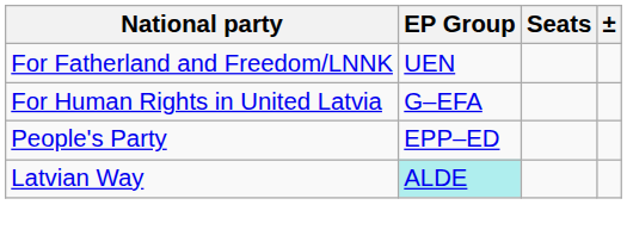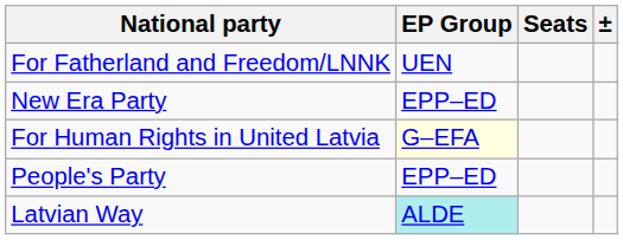 <table class="wikitable">
 <tr>
 <th>National party</th>
 <th>EP Group</th>
 <th>Seats</th>
 <th>±</th>
 </tr>
 <tr>
 <td> <a href='#'>For Fatherland and Freedom/LNNK</a></td>
 <td> <a href='#'>UEN</a></td>
 <td></td>
 <td></td>
 </tr>
 <tr>
+<td> <a href='#'>New Era Party</a></td>
+<td> <a href='#'>EPP–ED</a></td>
+<td></td>
+<td></td>
+</tr>
+<tr>
 <td> <a href='#'>For Human Rights in United Latvia</a></td>
-<td> <a href='#'>G–EFA</a></td>
+<td style="background: lightyellow;"> <a href='#'>G–EFA</a></td>
 <td></td>
 <td></td>
 </tr>
 <tr>
 <td> <a href='#'>People's Party</a></td>
 <td> <a href='#'>EPP–ED</a></td>
 <td></td>
 <td></td>
 </tr>
 <tr>
 <td> <a href='#'>Latvian Way</a></td>
 <td style="background: paleturquoise;"> <a href='#'>ALDE</a></td>
 <td></td>
 <td></td>
 </tr>
 </table>
